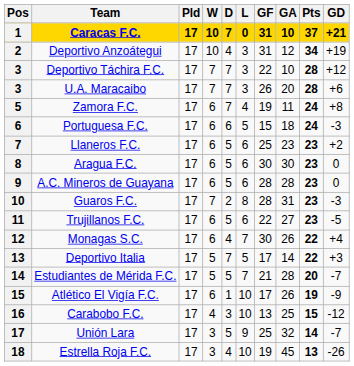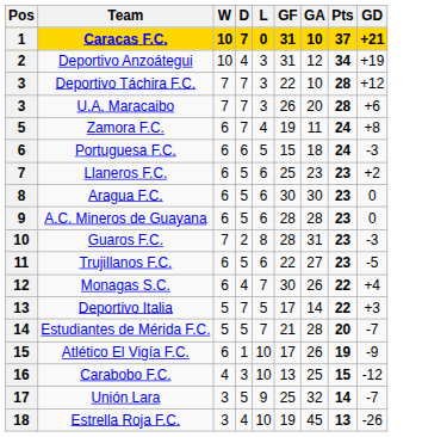 <table class="wikitable" style="text-align:center">
 <tr>
 <th>Pos</th>
 <th>Team</th>
-<th>Pld</th>
 <th>W</th>
 <th>D</th>
 <th>L</th>
 <th>GF</th>
 <th>GA</th>
 <th>Pts</th>
 <th>GD</th>
 </tr>
 <tr bgcolor="gold">
 <th><strong>1</strong></th>
 <td><strong><a href='#'>Caracas F.C.</a></strong></td>
-<td><strong>17</strong></td>
 <td><strong>10</strong></td>
 <td><strong>7</strong></td>
 <td><strong>0</strong></td>
 <td><strong>31</strong></td>
 <td><strong>10</strong></td>
 <td><strong>37</strong></td>
 <td><strong>+21</strong></td>
 </tr>
 <tr>
 <th>2</th>
 <td><a href='#'>Deportivo Anzoátegui</a></td>
-<td>17</td>
 <td>10</td>
 <td>4</td>
 <td>3</td>
 <td>31</td>
 <td>12</td>
 <td><strong>34</strong></td>
 <td>+19</td>
 </tr>
 <tr>
 <th>3</th>
 <td><a href='#'>Deportivo Táchira F.C.</a></td>
-<td>17</td>
 <td>7</td>
 <td>7</td>
 <td>3</td>
 <td>22</td>
 <td>10</td>
 <td><strong>28</strong></td>
 <td>+12</td>
 </tr>
 <tr>
 <th>3</th>
 <td><a href='#'>U.A. Maracaibo</a></td>
-<td>17</td>
 <td>7</td>
 <td>7</td>
 <td>3</td>
 <td>26</td>
 <td>20</td>
 <td><strong>28</strong></td>
 <td>+6</td>
 </tr>
 <tr>
 <th>5</th>
 <td><a href='#'>Zamora F.C.</a></td>
-<td>17</td>
 <td>6</td>
 <td>7</td>
 <td>4</td>
 <td>19</td>
 <td>11</td>
 <td><strong>24</strong></td>
 <td>+8</td>
 </tr>
 <tr>
 <th>6</th>
 <td><a href='#'>Portuguesa F.C.</a></td>
-<td>17</td>
 <td>6</td>
 <td>6</td>
 <td>5</td>
 <td>15</td>
 <td>18</td>
 <td><strong>24</strong></td>
 <td>-3</td>
 </tr>
 <tr>
 <th>7</th>
 <td><a href='#'>Llaneros F.C.</a></td>
-<td>17</td>
 <td>6</td>
 <td>5</td>
 <td>6</td>
 <td>25</td>
 <td>23</td>
 <td><strong>23</strong></td>
 <td>+2</td>
 </tr>
 <tr>
 <th>8</th>
 <td><a href='#'>Aragua F.C.</a></td>
-<td>17</td>
 <td>6</td>
 <td>5</td>
 <td>6</td>
 <td>30</td>
 <td>30</td>
 <td><strong>23</strong></td>
 <td>0</td>
 </tr>
 <tr>
 <th>9</th>
 <td><a href='#'>A.C. Mineros de Guayana</a></td>
-<td>17</td>
 <td>6</td>
 <td>5</td>
 <td>6</td>
 <td>28</td>
 <td>28</td>
 <td><strong>23</strong></td>
 <td>0</td>
 </tr>
 <tr>
 <th>10</th>
 <td><a href='#'>Guaros F.C.</a></td>
-<td>17</td>
 <td>7</td>
 <td>2</td>
 <td>8</td>
 <td>28</td>
 <td>31</td>
 <td><strong>23</strong></td>
 <td>-3</td>
 </tr>
 <tr>
 <th>11</th>
 <td><a href='#'>Trujillanos F.C.</a></td>
-<td>17</td>
 <td>6</td>
 <td>5</td>
 <td>6</td>
 <td>22</td>
 <td>27</td>
 <td><strong>23</strong></td>
 <td>-5</td>
 </tr>
 <tr>
 <th>12</th>
 <td><a href='#'>Monagas S.C.</a></td>
-<td>17</td>
 <td>6</td>
 <td>4</td>
 <td>7</td>
 <td>30</td>
 <td>26</td>
 <td><strong>22</strong></td>
 <td>+4</td>
 </tr>
 <tr>
 <th>13</th>
 <td><a href='#'>Deportivo Italia</a></td>
-<td>17</td>
 <td>5</td>
 <td>7</td>
 <td>5</td>
 <td>17</td>
 <td>14</td>
 <td><strong>22</strong></td>
 <td>+3</td>
 </tr>
 <tr>
 <th>14</th>
 <td><a href='#'>Estudiantes de Mérida F.C.</a></td>
-<td>17</td>
 <td>5</td>
 <td>5</td>
 <td>7</td>
 <td>21</td>
 <td>28</td>
 <td><strong>20</strong></td>
 <td>-7</td>
 </tr>
 <tr>
 <th>15</th>
 <td><a href='#'>Atlético El Vigía F.C.</a></td>
-<td>17</td>
 <td>6</td>
 <td>1</td>
 <td>10</td>
 <td>17</td>
 <td>26</td>
 <td><strong>19</strong></td>
 <td>-9</td>
 </tr>
 <tr>
 <th>16</th>
 <td><a href='#'>Carabobo F.C.</a></td>
-<td>17</td>
 <td>4</td>
 <td>3</td>
 <td>10</td>
 <td>13</td>
 <td>25</td>
 <td><strong>15</strong></td>
 <td>-12</td>
 </tr>
 <tr>
 <th>17</th>
 <td><a href='#'>Unión Lara</a></td>
-<td>17</td>
 <td>3</td>
 <td>5</td>
 <td>9</td>
 <td>25</td>
 <td>32</td>
 <td><strong>14</strong></td>
 <td>-7</td>
 </tr>
 <tr>
 <th>18</th>
 <td><a href='#'>Estrella Roja F.C.</a></td>
-<td>17</td>
 <td>3</td>
 <td>4</td>
 <td>10</td>
 <td>19</td>
 <td>45</td>
 <td><strong>13</strong></td>
 <td>-26</td>
 </tr>
 </table>
